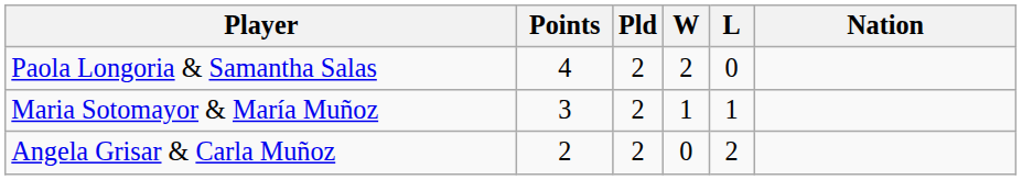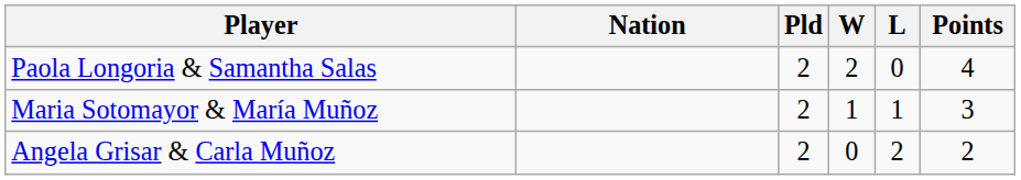 <table class="wikitable" style="text-align:center">
 <tr>
 <th width="300">Player</th>
-<th width="50">Points</th>
+<th width="150">Nation</th>
 <th width="20">Pld</th>
 <th width="20">W</th>
 <th width="20">L</th>
-<th width="150">Nation</th>
+<th width="50">Points</th>
 </tr>
 <tr>
 <td align="left"><a href='#'>Paola Longoria</a> & <a href='#'>Samantha Salas</a></td>
-<td>4</td>
+<td align="left"></td>
 <td>2</td>
 <td>2</td>
 <td>0</td>
-<td align="left"></td>
+<td>4</td>
 </tr>
 <tr>
 <td align="left"><a href='#'>Maria Sotomayor</a> & <a href='#'>María Muñoz</a></td>
-<td>3</td>
+<td align="left"></td>
 <td>2</td>
 <td>1</td>
 <td>1</td>
-<td align="left"></td>
+<td>3</td>
 </tr>
 <tr>
 <td align="left"><a href='#'>Angela Grisar</a> & <a href='#'>Carla Muñoz</a></td>
-<td>2</td>
+<td align="left"></td>
 <td>2</td>
 <td>0</td>
 <td>2</td>
-<td align="left"></td>
+<td>2</td>
 </tr>
 </table>
